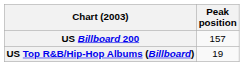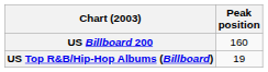 <table class="wikitable sortable plainrowheaders" style="text-align:center">
 <tr>
 <th scope="col">Chart (2003)</th>
 <th scope="col">Peak<br>position</th>
 </tr>
 <tr>
 <th scope="row">US <a href='#'><em>Billboard</em> 200</a></th>
-<td>157</td>
+<td>160</td>
 </tr>
 <tr>
 <th scope="row">US <a href='#'>Top R&B/Hip-Hop Albums</a> (<em><a href='#'>Billboard</a></em>)</th>
 <td>19</td>
 </tr>
 </table>
